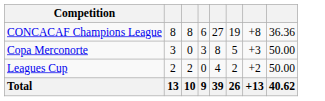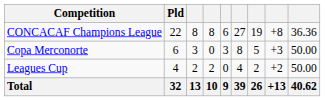 <table class="wikitable sortable" style="text-align:center;">
 <tr>
 <th>Competition</th>
+<th>Pld</th>
 <th></th>
 <th></th>
 <th></th>
 <th></th>
 <th></th>
 <th></th>
 <th></th>
 </tr>
 <tr>
 <td style="text-align:left;"><a href='#'>CONCACAF Champions League</a></td>
+<td>22</td>
 <td>8</td>
 <td>8</td>
 <td>6</td>
 <td>27</td>
 <td>19</td>
 <td>+8</td>
 <td>36.36</td>
 </tr>
 <tr>
 <td style="text-align:left;"><a href='#'>Copa Merconorte</a></td>
+<td>6</td>
 <td>3</td>
 <td>0</td>
 <td>3</td>
 <td>8</td>
 <td>5</td>
 <td>+3</td>
 <td>50.00</td>
 </tr>
 <tr>
 <td style="text-align:left;"><a href='#'>Leagues Cup</a></td>
+<td>4</td>
 <td>2</td>
 <td>2</td>
 <td>0</td>
 <td>4</td>
 <td>2</td>
 <td>+2</td>
 <td>50.00</td>
 </tr>
 <tr>
 <th style="text-align:left;"><strong>Total</strong></th>
+<th><strong>32</strong></th>
 <th><strong>13</strong></th>
 <th><strong>10</strong></th>
 <th><strong>9</strong></th>
 <th><strong>39</strong></th>
 <th><strong>26</strong></th>
 <th><strong>+13</strong></th>
 <th>40.62</th>
 </tr>
 </table>
